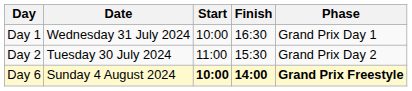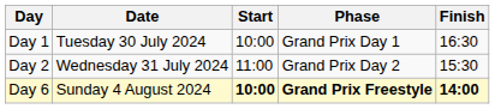 <table class=wikitable>
 <tr>
 <th>Day</th>
 <th>Date</th>
 <th>Start</th>
+<th>Phase</th>
 <th>Finish</th>
-<th>Phase</th>
 </tr>
 <tr>
 <td>Day 1</td>
-<td>Wednesday 31 July 2024</td>
+<td>Tuesday 30 July 2024</td>
 <td>10:00</td>
+<td>Grand Prix Day 1</td>
 <td>16:30</td>
-<td>Grand Prix Day 1</td>
 </tr>
 <tr>
 <td>Day 2</td>
-<td>Tuesday 30 July 2024</td>
+<td>Wednesday 31 July 2024</td>
 <td>11:00</td>
+<td>Grand Prix Day 2</td>
 <td>15:30</td>
-<td>Grand Prix Day 2</td>
 </tr>
 <tr style=background:lemonchiffon>
 <td>Day 6</td>
 <td>Sunday 4 August 2024</td>
 <td><strong>10:00</strong></td>
+<td><strong>Grand Prix Freestyle</strong></td>
 <td><strong>14:00</strong></td>
-<td><strong>Grand Prix Freestyle</strong></td>
 </tr>
 </table>
